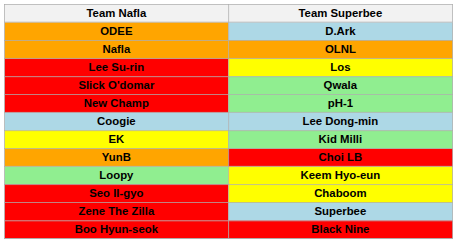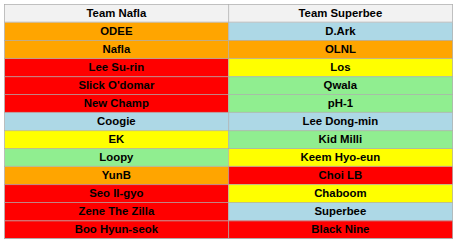 <table class="wikitable" style="text-align: center; width:50%;">
 <tr>
 <th style="width:20%;">Team Nafla</th>
 <th style="width:20%;">Team Superbee</th>
 </tr>
 <tr>
 <td style="background:orange"><strong>ODEE</strong></td>
 <td style="background:lightblue"><strong>D.Ark</strong></td>
 </tr>
 <tr>
 <td style="background:orange"><strong>Nafla</strong></td>
 <td style="background:orange"><strong>OLNL</strong></td>
 </tr>
 <tr>
 <td style="background:red"><strong>Lee Su-rin</strong></td>
 <td style="background:yellow"><strong>Los</strong></td>
 </tr>
 <tr>
 <td style="background:red"><strong>Slick O'domar</strong></td>
 <td style="background:lightgreen"><strong>Qwala</strong></td>
 </tr>
 <tr>
 <td style="background:red"><strong>New Champ</strong></td>
 <td style="background:lightgreen"><strong>pH-1</strong></td>
 </tr>
 <tr>
 <td style="background:lightblue"><strong>Coogie</strong></td>
 <td style="background:lightblue"><strong>Lee Dong-min</strong></td>
 </tr>
 <tr>
 <td style="background:yellow"><strong>EK</strong></td>
 <td style="background:lightgreen"><strong>Kid Milli</strong></td>
 </tr>
 <tr>
+<td style="background:lightgreen"><strong>Loopy</strong></td>
+<td style="background:yellow"><strong>Keem Hyo-eun</strong></td>
+</tr>
+<tr>
 <td style="background:orange"><strong>YunB</strong></td>
 <td style="background:red"><strong>Choi LB</strong></td>
-</tr>
-<tr>
-<td style="background:lightgreen"><strong>Loopy</strong></td>
-<td style="background:yellow"><strong>Keem Hyo-eun</strong></td>
 </tr>
 <tr>
 <td style="background:red"><strong>Seo Il-gyo</strong></td>
 <td style="background:yellow"><strong>Chaboom</strong></td>
 </tr>
 <tr>
 <td style="background:red"><strong>Zene The Zilla</strong></td>
 <td style="background:lightblue"><strong>Superbee</strong></td>
 </tr>
 <tr>
 <td style="background:red"><strong>Boo Hyun-seok</strong></td>
 <td style="background:red"><strong>Black Nine</strong></td>
 </tr>
 <tr>
 </tr>
 </table>
